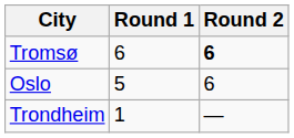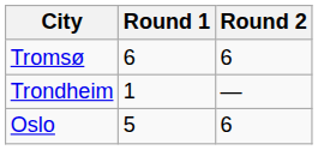 <table class=wikitable>
 <tr>
 <th>City</th>
 <th>Round 1</th>
 <th>Round 2</th>
 </tr>
 <tr>
 <td><a href='#'>Tromsø</a></td>
 <td>6</td>
-<td><strong>6</strong></td>
-</tr>
-<tr>
-<td><a href='#'>Oslo</a></td>
-<td>5</td>
 <td>6</td>
 </tr>
 <tr>
 <td><a href='#'>Trondheim</a></td>
 <td>1</td>
 <td>—</td>
 </tr>
+<tr>
+<td><a href='#'>Oslo</a></td>
+<td>5</td>
+<td>6</td>
+</tr>
 </table>
